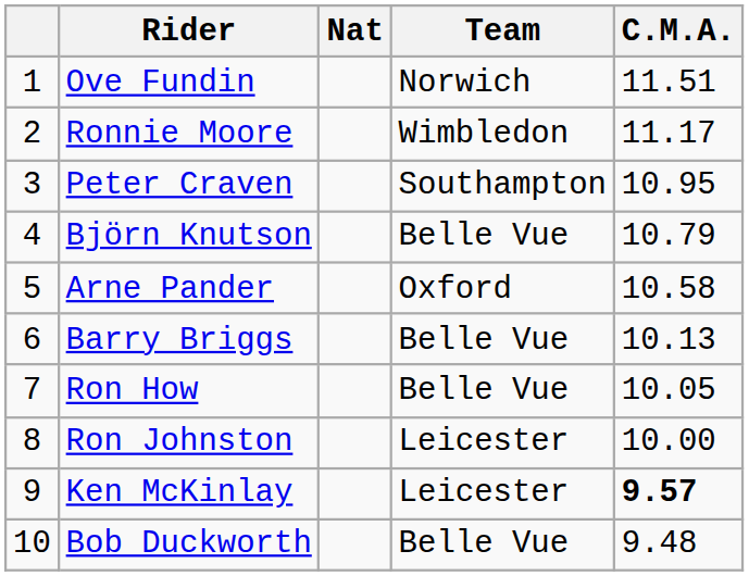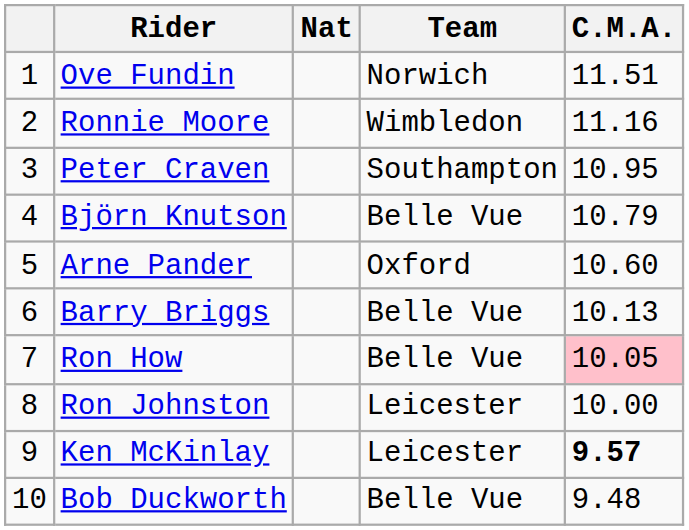 <table class=wikitable>
 <tr>
 <th></th>
 <th>Rider</th>
 <th>Nat</th>
 <th>Team</th>
 <th>C.M.A.</th>
 </tr>
 <tr>
 <td align="center">1</td>
 <td><a href='#'>Ove Fundin</a></td>
 <td></td>
 <td>Norwich</td>
 <td>11.51</td>
 </tr>
 <tr>
 <td align="center">2</td>
 <td><a href='#'>Ronnie Moore</a></td>
 <td></td>
 <td>Wimbledon</td>
-<td>11.17</td>
+<td>11.16</td>
 </tr>
 <tr>
 <td align="center">3</td>
 <td><a href='#'>Peter Craven</a></td>
 <td></td>
 <td>Southampton</td>
 <td>10.95</td>
 </tr>
 <tr>
 <td align="center">4</td>
 <td><a href='#'>Björn Knutson</a></td>
 <td></td>
 <td>Belle Vue</td>
 <td>10.79</td>
 </tr>
 <tr>
 <td align="center">5</td>
 <td><a href='#'>Arne Pander</a></td>
 <td></td>
 <td>Oxford</td>
-<td>10.58</td>
+<td>10.60</td>
 </tr>
 <tr>
 <td align="center">6</td>
 <td><a href='#'>Barry Briggs</a></td>
 <td></td>
 <td>Belle Vue</td>
 <td>10.13</td>
 </tr>
 <tr>
 <td align="center">7</td>
 <td><a href='#'>Ron How</a></td>
 <td></td>
 <td>Belle Vue</td>
-<td>10.05</td>
+<td style="background: pink;">10.05</td>
 </tr>
 <tr>
 <td align="center">8</td>
 <td><a href='#'>Ron Johnston</a></td>
 <td></td>
 <td>Leicester</td>
 <td>10.00</td>
 </tr>
 <tr>
 <td align="center">9</td>
 <td><a href='#'>Ken McKinlay</a></td>
 <td></td>
 <td>Leicester</td>
 <td><strong>9.57</strong></td>
 </tr>
 <tr>
 <td align="center">10</td>
 <td><a href='#'>Bob Duckworth</a></td>
 <td></td>
 <td>Belle Vue</td>
 <td>9.48</td>
 </tr>
 </table>
